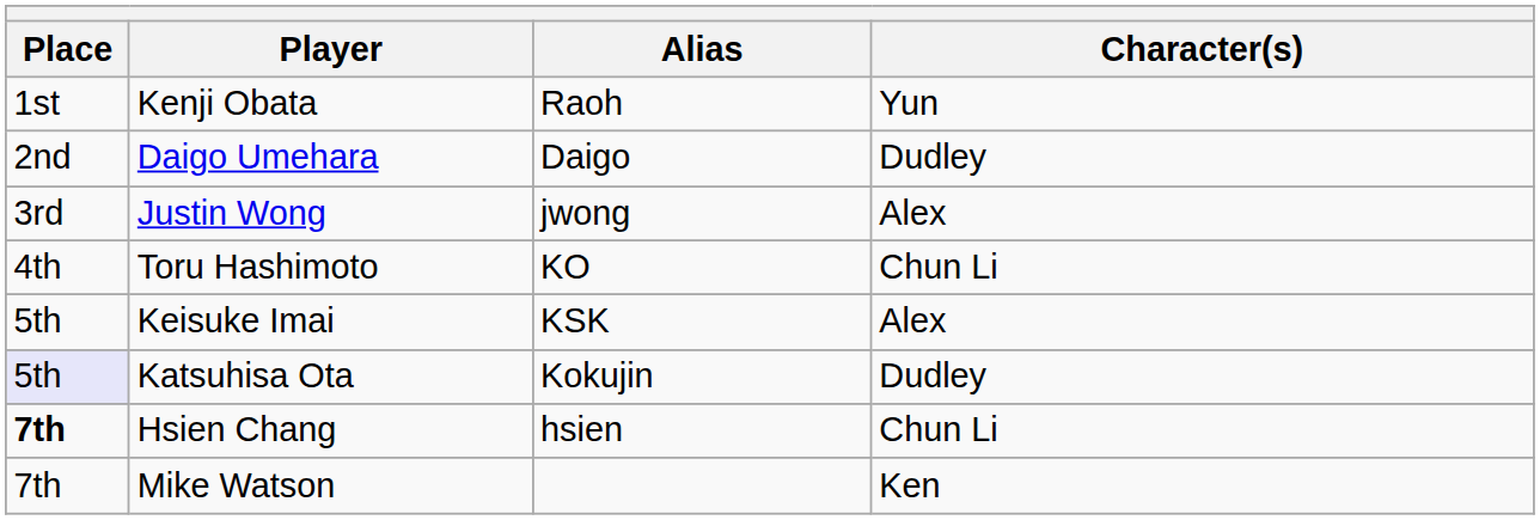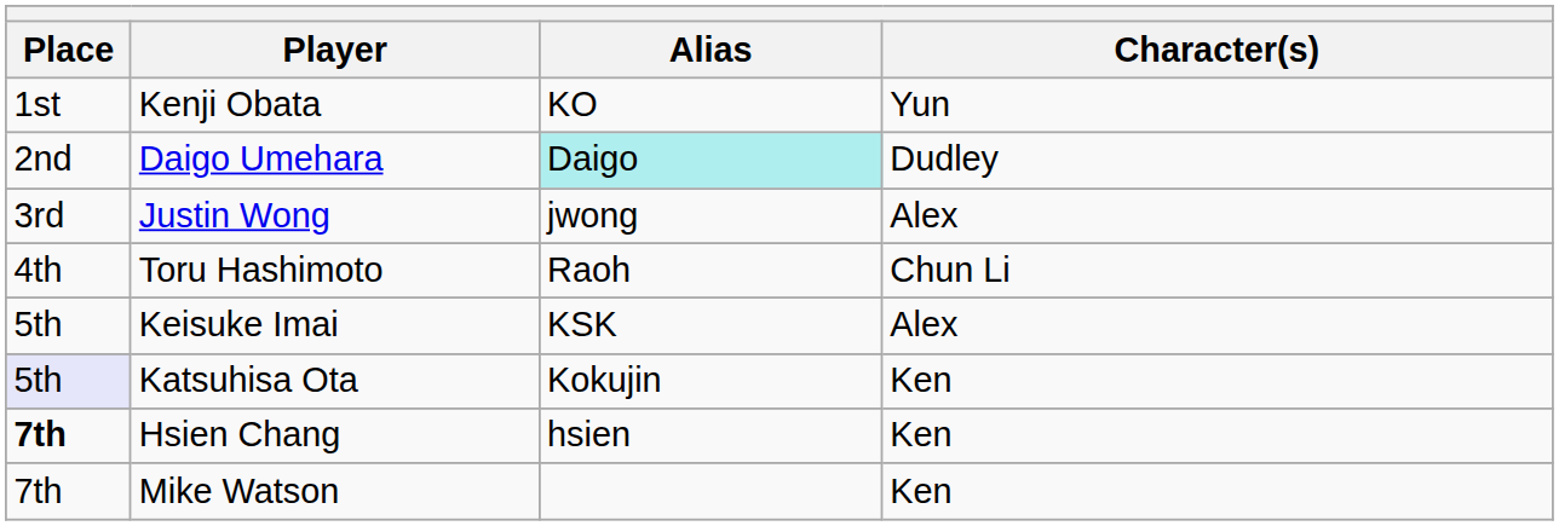 <table class="wikitable">
 <tr>
 <th colspan=6></th>
 </tr>
 <tr>
 <th style="width:50px;">Place</th>
 <th style="width:180px;">Player</th>
 <th style="width:150px;">Alias</th>
 <th style="width:300px;">Character(s)</th>
 </tr>
 <tr>
 <td>1st</td>
 <td> Kenji Obata</td>
-<td>Raoh</td>
+<td>KO</td>
 <td>Yun</td>
 </tr>
 <tr>
 <td>2nd</td>
 <td> <a href='#'>Daigo Umehara</a></td>
-<td>Daigo</td>
+<td style="background: paleturquoise;">Daigo</td>
 <td>Dudley</td>
 </tr>
 <tr>
 <td>3rd</td>
 <td> <a href='#'>Justin Wong</a></td>
 <td>jwong</td>
 <td>Alex</td>
 </tr>
 <tr>
 <td>4th</td>
 <td> Toru Hashimoto</td>
-<td>KO</td>
+<td>Raoh</td>
 <td>Chun Li</td>
 </tr>
 <tr>
 <td>5th</td>
 <td> Keisuke Imai</td>
 <td>KSK</td>
 <td>Alex</td>
 </tr>
 <tr>
 <td style="background: lavender;">5th</td>
 <td> Katsuhisa Ota</td>
 <td>Kokujin</td>
-<td>Dudley</td>
+<td>Ken</td>
 </tr>
 <tr>
 <td><strong>7th</strong></td>
 <td> Hsien Chang</td>
 <td>hsien</td>
-<td>Chun Li</td>
+<td>Ken</td>
 </tr>
 <tr>
 <td>7th</td>
 <td> Mike Watson</td>
 <td></td>
 <td>Ken</td>
 </tr>
 </table>
